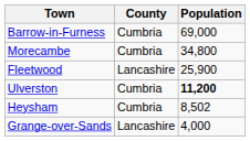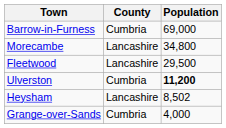 <table class="wikitable">
 <tr>
 <th>Town</th>
 <th>County</th>
 <th>Population</th>
 </tr>
 <tr>
 <td><a href='#'>Barrow-in-Furness</a></td>
 <td>Cumbria</td>
 <td>69,000</td>
 </tr>
 <tr>
 <td><a href='#'>Morecambe</a></td>
-<td>Cumbria</td>
+<td>Lancashire</td>
 <td>34,800</td>
 </tr>
 <tr>
 <td><a href='#'>Fleetwood</a></td>
 <td>Lancashire</td>
-<td>25,900</td>
+<td>29,500</td>
 </tr>
 <tr>
 <td><a href='#'>Ulverston</a></td>
 <td>Cumbria</td>
 <td><strong>11,200</strong></td>
 </tr>
 <tr>
 <td><a href='#'>Heysham</a></td>
-<td>Cumbria</td>
+<td>Lancashire</td>
 <td>8,502</td>
 </tr>
 <tr>
 <td><a href='#'>Grange-over-Sands</a></td>
-<td>Lancashire</td>
+<td>Cumbria</td>
 <td>4,000</td>
 </tr>
 </table>
